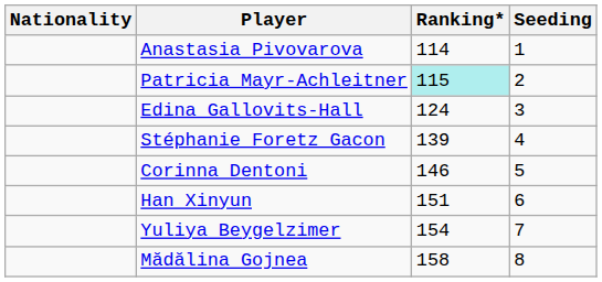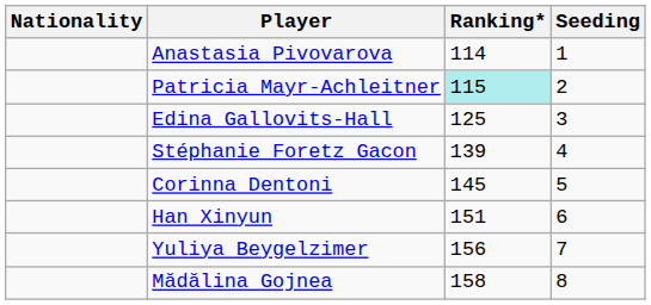 <table class="wikitable" border="1">
 <tr>
 <th>Nationality</th>
 <th>Player</th>
 <th>Ranking*</th>
 <th>Seeding</th>
 </tr>
 <tr>
 <td></td>
 <td><a href='#'>Anastasia Pivovarova</a></td>
 <td>114</td>
 <td>1</td>
 </tr>
 <tr>
 <td></td>
 <td><a href='#'>Patricia Mayr-Achleitner</a></td>
 <td style="background: paleturquoise;">115</td>
 <td>2</td>
 </tr>
 <tr>
 <td></td>
 <td><a href='#'>Edina Gallovits-Hall</a></td>
-<td>124</td>
+<td>125</td>
 <td>3</td>
 </tr>
 <tr>
 <td></td>
 <td><a href='#'>Stéphanie Foretz Gacon</a></td>
 <td>139</td>
 <td>4</td>
 </tr>
 <tr>
 <td></td>
 <td><a href='#'>Corinna Dentoni</a></td>
-<td>146</td>
+<td>145</td>
 <td>5</td>
 </tr>
 <tr>
 <td></td>
 <td><a href='#'>Han Xinyun</a></td>
 <td>151</td>
 <td>6</td>
 </tr>
 <tr>
 <td></td>
 <td><a href='#'>Yuliya Beygelzimer</a></td>
-<td>154</td>
+<td>156</td>
 <td>7</td>
 </tr>
 <tr>
 <td></td>
 <td><a href='#'>Mădălina Gojnea</a></td>
 <td>158</td>
 <td>8</td>
 </tr>
 </table>
